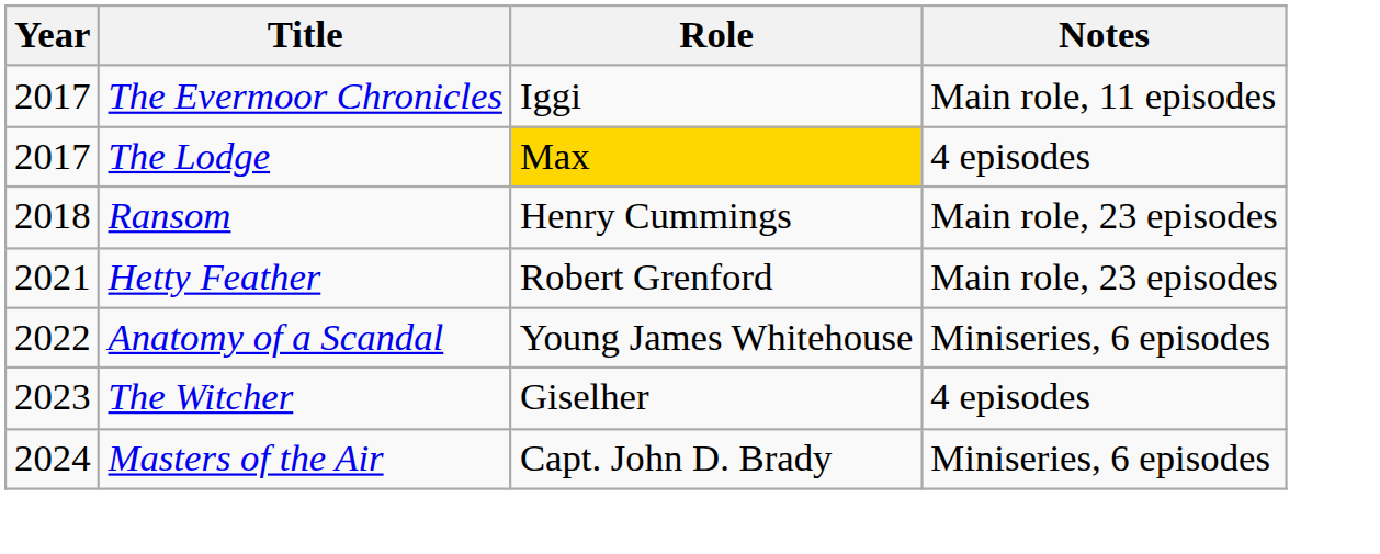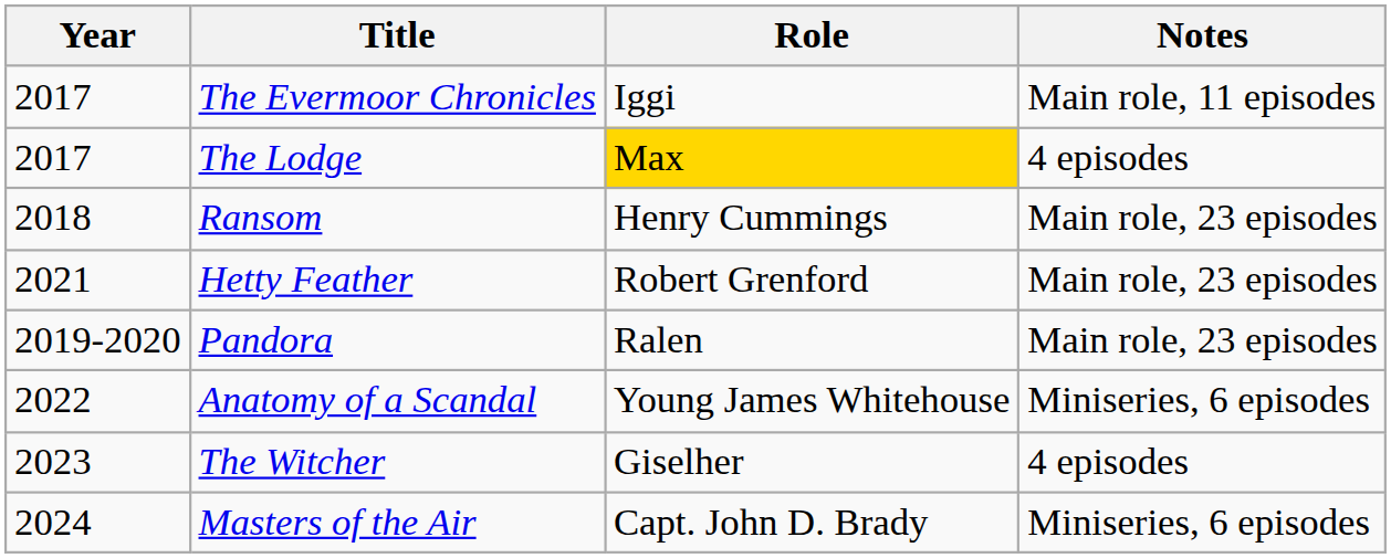 <table class="wikitable sortable">
 <tr>
 <th>Year</th>
 <th>Title</th>
 <th>Role</th>
 <th class="unsortable">Notes</th>
 </tr>
 <tr>
 <td>2017</td>
 <td><em><a href='#'>The Evermoor Chronicles</a></em></td>
 <td>Iggi</td>
 <td>Main role, 11 episodes</td>
 </tr>
 <tr>
 <td>2017</td>
 <td><em><a href='#'>The Lodge</a></em></td>
 <td style="background: gold;">Max</td>
 <td>4 episodes</td>
 </tr>
 <tr>
 <td>2018</td>
 <td><em><a href='#'>Ransom</a></em></td>
 <td>Henry Cummings</td>
 <td>Main role, 23 episodes</td>
 </tr>
 <tr>
 <td>2021</td>
 <td><em><a href='#'>Hetty Feather</a></em></td>
 <td>Robert Grenford</td>
 <td>Main role, 23 episodes</td>
 </tr>
 <tr>
+<td>2019-2020</td>
+<td><em><a href='#'>Pandora</a></em></td>
+<td>Ralen</td>
+<td>Main role, 23 episodes</td>
+</tr>
+<tr>
 <td>2022</td>
 <td><em><a href='#'>Anatomy of a Scandal</a></em></td>
 <td>Young James Whitehouse</td>
 <td>Miniseries, 6 episodes</td>
 </tr>
 <tr>
 <td>2023</td>
 <td><em><a href='#'>The Witcher</a></em></td>
 <td>Giselher</td>
 <td>4 episodes</td>
 </tr>
 <tr>
 <td>2024</td>
 <td><em><a href='#'>Masters of the Air</a></em></td>
 <td>Capt. John D. Brady</td>
 <td>Miniseries, 6 episodes</td>
 </tr>
 </table>
